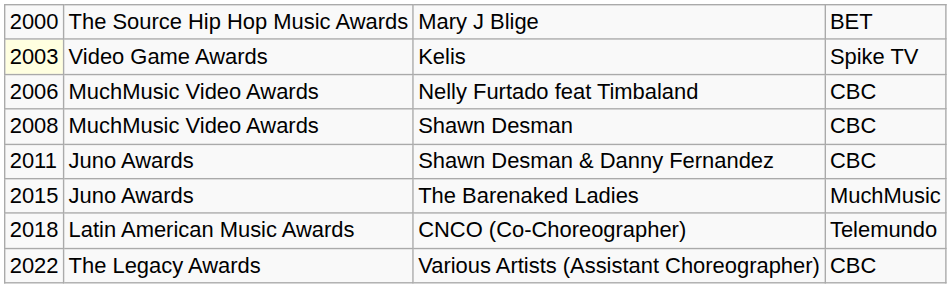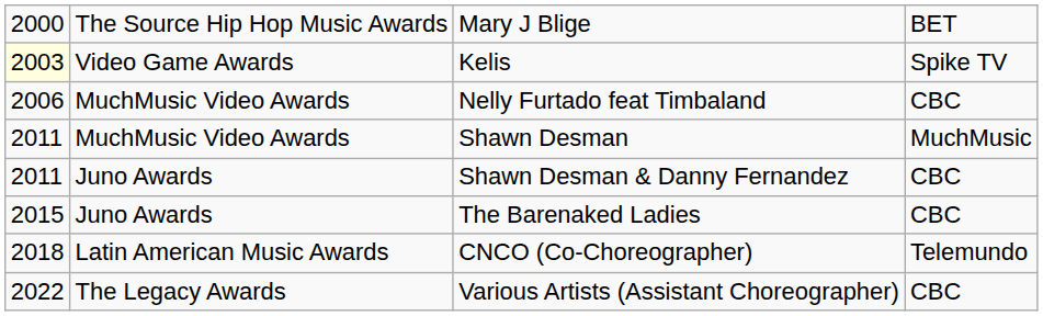 <table class="wikitable">
 <tr>
 <td>2000</td>
 <td>The Source Hip  Hop Music Awards</td>
 <td>Mary J Blige</td>
 <td>BET</td>
 </tr>
 <tr>
 <td style="background: lightyellow;">2003</td>
 <td>Video Game  Awards</td>
 <td>Kelis</td>
 <td>Spike TV</td>
 </tr>
 <tr>
 <td>2006</td>
 <td>MuchMusic  Video Awards</td>
 <td>Nelly Furtado  feat Timbaland</td>
 <td>CBC</td>
 </tr>
 <tr>
-<td>2008</td>
+<td>2011</td>
 <td>MuchMusic  Video Awards</td>
 <td>Shawn Desman</td>
-<td>CBC</td>
+<td>MuchMusic</td>
 </tr>
 <tr>
 <td>2011</td>
 <td>Juno Awards</td>
 <td>Shawn Desman  & Danny Fernandez</td>
 <td>CBC</td>
 </tr>
 <tr>
 <td>2015</td>
 <td>Juno Awards</td>
 <td>The Barenaked  Ladies</td>
-<td>MuchMusic</td>
+<td>CBC</td>
 </tr>
 <tr>
 <td>2018</td>
 <td>Latin American  Music Awards</td>
 <td>CNCO  (Co-Choreographer)</td>
 <td>Telemundo</td>
 </tr>
 <tr>
 <td>2022</td>
 <td>The Legacy  Awards</td>
 <td>Various  Artists (Assistant Choreographer)</td>
 <td>CBC</td>
 </tr>
 </table>
